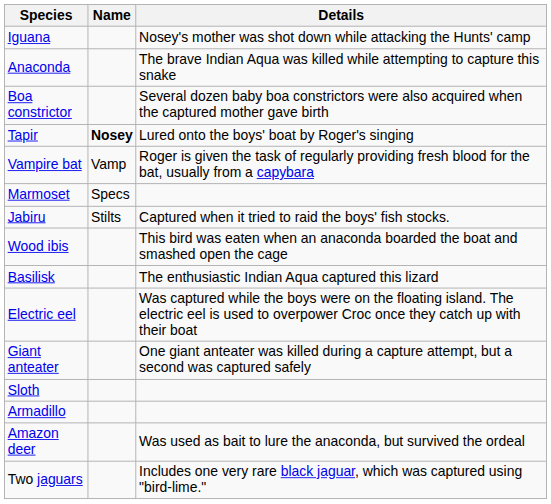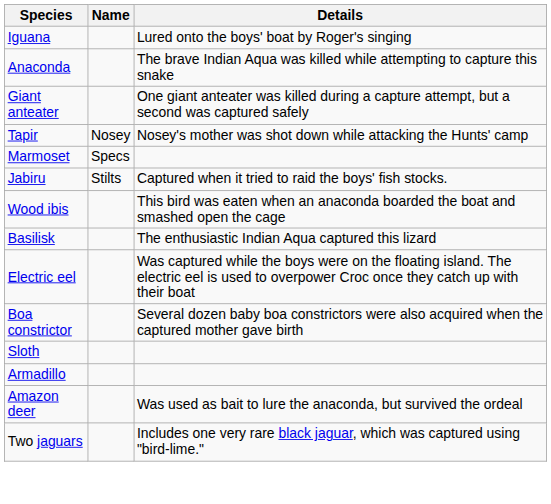 <table class="wikitable" style="margin:auto;">
 <tr>
 <th>Species</th>
 <th>Name</th>
 <th>Details</th>
 </tr>
 <tr>
 <td><a href='#'>Iguana</a></td>
 <td></td>
-<td>Nosey's mother was shot down while attacking the Hunts' camp</td>
+<td>Lured onto the boys' boat by Roger's singing</td>
 </tr>
 <tr>
 <td><a href='#'>Anaconda</a></td>
 <td></td>
 <td>The brave Indian Aqua was killed while attempting to capture this snake</td>
 </tr>
 <tr>
-<td><a href='#'>Boa constrictor</a></td>
+<td><a href='#'>Giant anteater</a></td>
 <td></td>
-<td>Several dozen baby boa constrictors were also acquired when the captured mother gave birth</td>
+<td>One giant anteater was killed during a capture attempt, but a second was captured safely</td>
 </tr>
 <tr>
 <td><a href='#'>Tapir</a></td>
-<td><strong>Nosey</strong></td>
-<td>Lured onto the boys' boat by Roger's singing</td>
-</tr>
-<tr>
-<td><a href='#'>Vampire bat</a></td>
-<td>Vamp</td>
-<td>Roger is given the task of regularly providing fresh blood for the bat, usually from a <a href='#'>capybara</a></td>
+<td>Nosey</td>
+<td>Nosey's mother was shot down while attacking the Hunts' camp</td>
 </tr>
 <tr>
 <td><a href='#'>Marmoset</a></td>
 <td>Specs</td>
 <td></td>
 </tr>
 <tr>
 <td><a href='#'>Jabiru</a></td>
 <td>Stilts</td>
 <td>Captured when it tried to raid the boys' fish stocks.</td>
 </tr>
 <tr>
 <td><a href='#'>Wood ibis</a></td>
 <td></td>
 <td>This bird was eaten when an anaconda boarded the boat and smashed open the cage</td>
 </tr>
 <tr>
 <td><a href='#'>Basilisk</a></td>
 <td></td>
 <td>The enthusiastic Indian Aqua captured this lizard</td>
 </tr>
 <tr>
 <td><a href='#'>Electric eel</a></td>
 <td></td>
 <td>Was captured while the boys were on the floating island. The electric eel is used to overpower Croc once they catch up with their boat</td>
 </tr>
 <tr>
-<td><a href='#'>Giant anteater</a></td>
+<td><a href='#'>Boa constrictor</a></td>
 <td></td>
-<td>One giant anteater was killed during a capture attempt, but a second was captured safely</td>
+<td>Several dozen baby boa constrictors were also acquired when the captured mother gave birth</td>
 </tr>
 <tr>
 <td><a href='#'>Sloth</a></td>
 <td></td>
 <td></td>
 </tr>
 <tr>
 <td><a href='#'>Armadillo</a></td>
 <td></td>
 <td></td>
 </tr>
 <tr>
 <td><a href='#'>Amazon deer</a></td>
 <td></td>
 <td>Was used as bait to lure the anaconda, but survived the ordeal</td>
 </tr>
 <tr>
 <td>Two <a href='#'>jaguars</a></td>
 <td></td>
 <td>Includes one very rare <a href='#'>black jaguar</a>, which was captured using "bird-lime."</td>
 </tr>
 </table>
